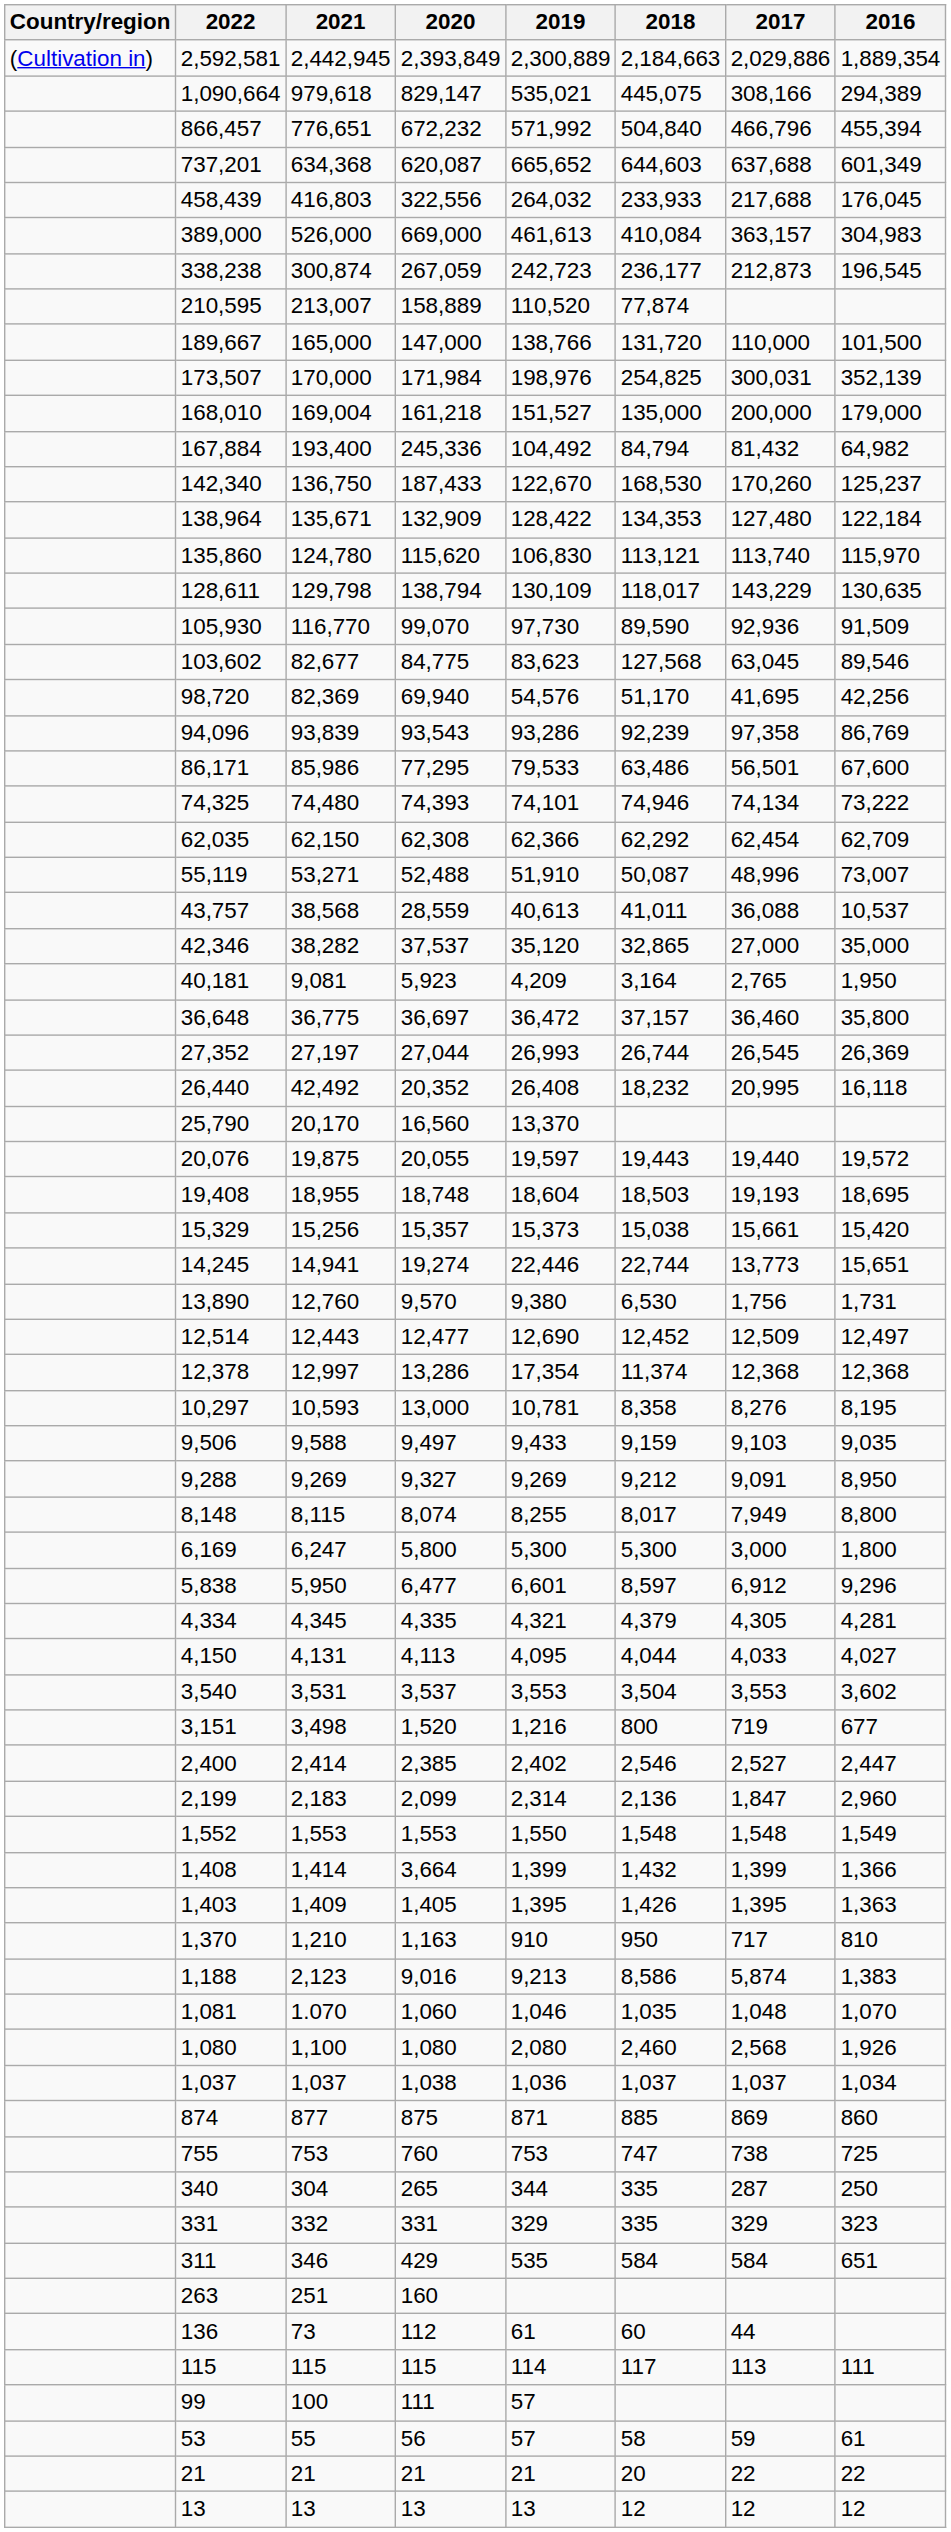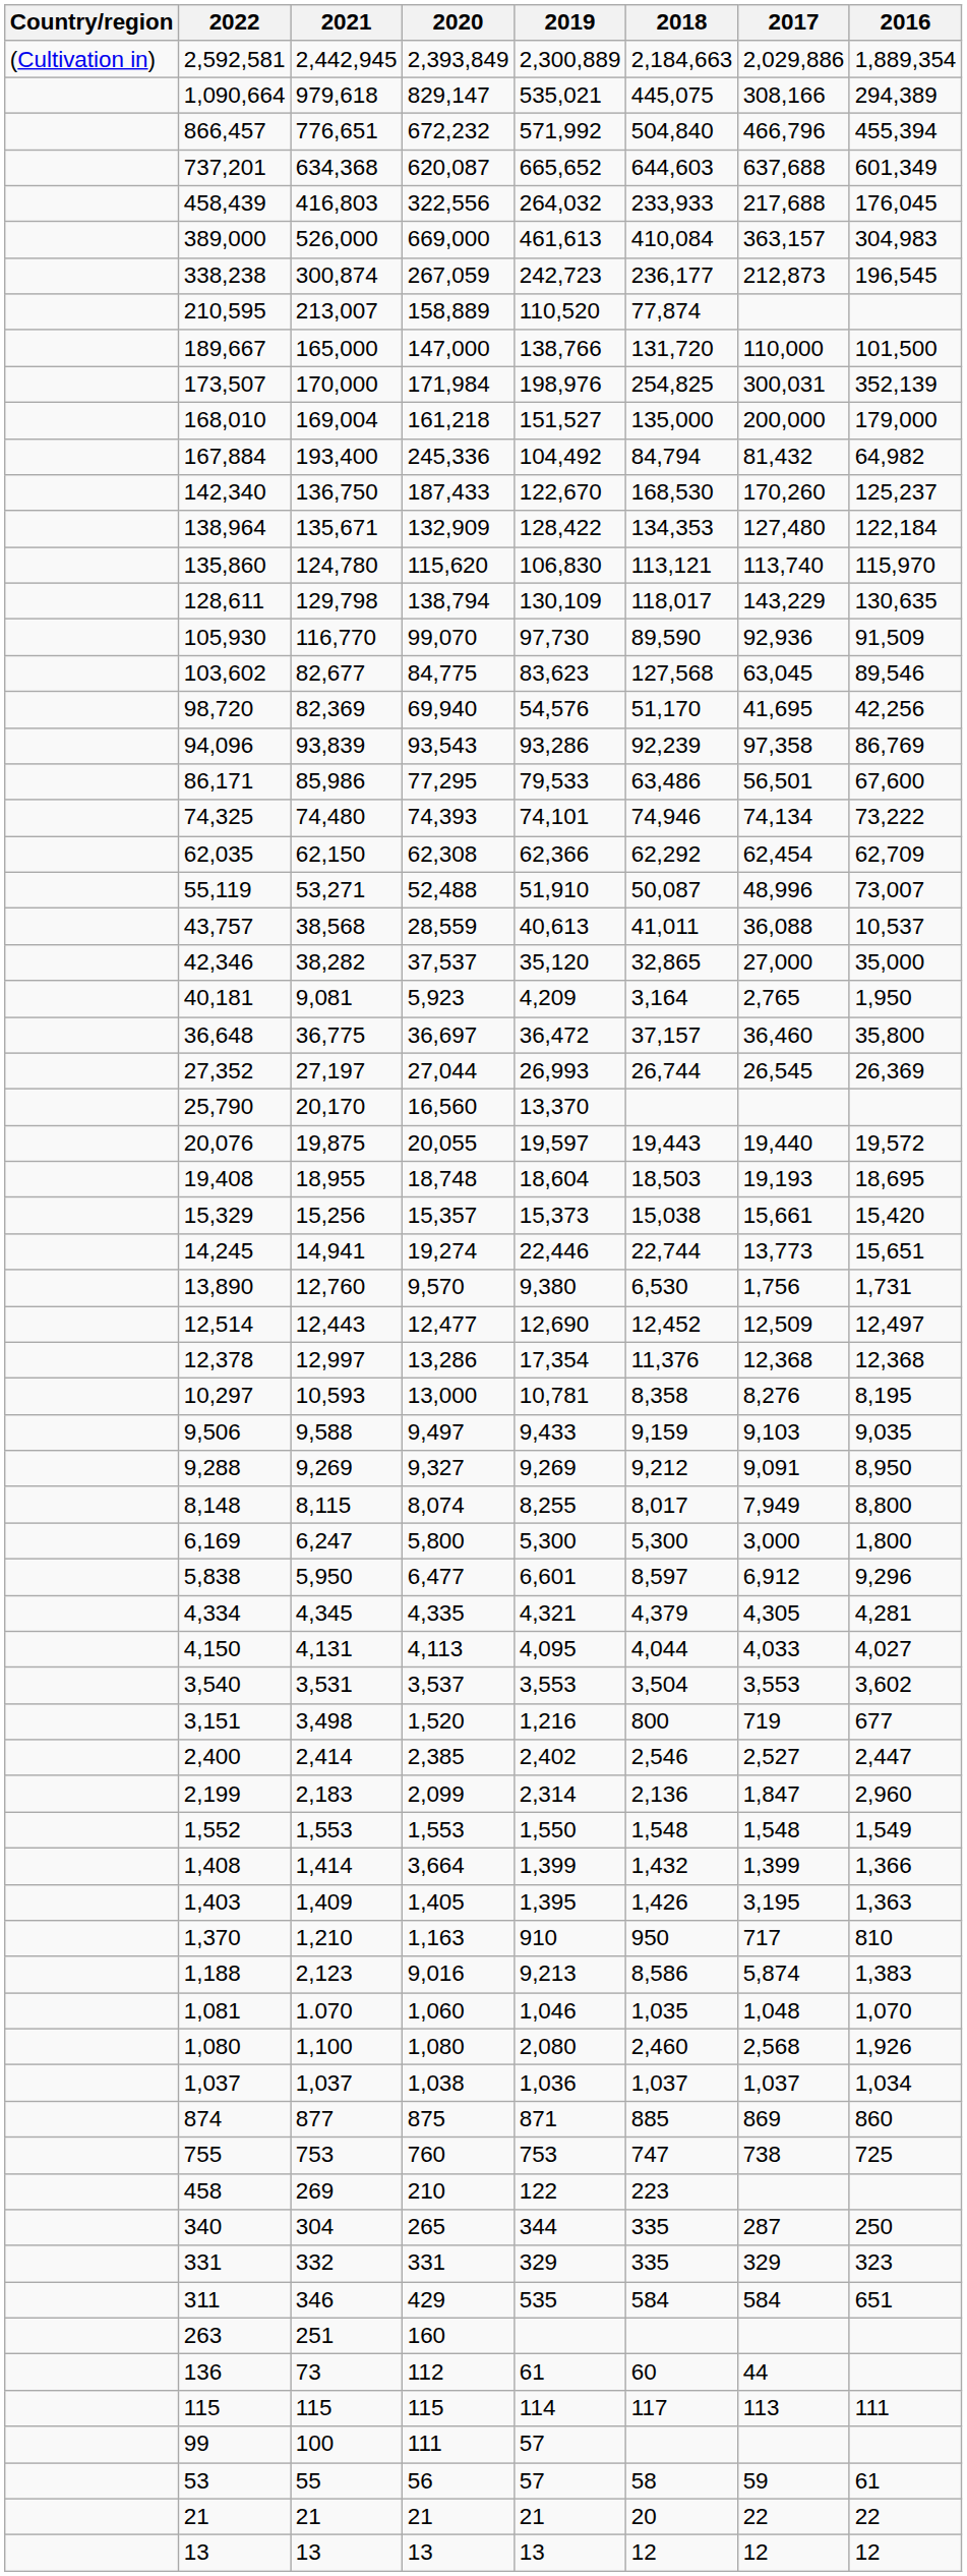 <table class="wikitable sortable static-row-numbers">
 <tr bgcolor="#ececec">
 <th>Country/region</th>
 <th data-sort-type="number">2022</th>
 <th data-sort-type="number">2021</th>
 <th data-sort-type="number">2020</th>
 <th data-sort-type="number">2019</th>
 <th data-sort-type="number">2018</th>
 <th data-sort-type="number">2017</th>
 <th data-sort-type="number">2016</th>
 </tr>
 <tr>
 <td> (<a href='#'>Cultivation in</a>)</td>
 <td align="left">2,592,581</td>
 <td align="left">2,442,945</td>
 <td align="left">2,393,849</td>
 <td align="left">2,300,889</td>
 <td align="left">2,184,663</td>
 <td align="left">2,029,886</td>
 <td align="left">1,889,354</td>
 </tr>
 <tr>
 <td></td>
 <td align="left">1,090,664</td>
 <td align="left">979,618</td>
 <td align="left">829,147</td>
 <td align="left">535,021</td>
 <td align="left">445,075</td>
 <td align="left">308,166</td>
 <td align="left">294,389</td>
 </tr>
 <tr>
 <td></td>
 <td align="left">866,457</td>
 <td align="left">776,651</td>
 <td align="left">672,232</td>
 <td align="left">571,992</td>
 <td align="left">504,840</td>
 <td align="left">466,796</td>
 <td align="left">455,394</td>
 </tr>
 <tr>
 <td></td>
 <td align="left">737,201</td>
 <td align="left">634,368</td>
 <td align="left">620,087</td>
 <td align="left">665,652</td>
 <td align="left">644,603</td>
 <td align="left">637,688</td>
 <td align="left">601,349</td>
 </tr>
 <tr>
 <td></td>
 <td align="left">458,439</td>
 <td align="left">416,803</td>
 <td align="left">322,556</td>
 <td align="left">264,032</td>
 <td align="left">233,933</td>
 <td align="left">217,688</td>
 <td align="left">176,045</td>
 </tr>
 <tr>
 <td></td>
 <td align="left">389,000</td>
 <td align="left">526,000</td>
 <td align="left">669,000</td>
 <td align="left">461,613</td>
 <td align="left">410,084</td>
 <td align="left">363,157</td>
 <td align="left">304,983</td>
 </tr>
 <tr>
 <td></td>
 <td align="left">338,238</td>
 <td align="left">300,874</td>
 <td align="left">267,059</td>
 <td align="left">242,723</td>
 <td align="left">236,177</td>
 <td align="left">212,873</td>
 <td align="left">196,545</td>
 </tr>
 <tr>
 <td></td>
 <td align="left">210,595</td>
 <td align="left">213,007</td>
 <td align="left">158,889</td>
 <td align="left">110,520</td>
 <td align="left">77,874</td>
 <td align="left"></td>
 <td align="left"></td>
 </tr>
 <tr>
 <td></td>
 <td align="left">189,667</td>
 <td align="left">165,000</td>
 <td align="left">147,000</td>
 <td align="left">138,766</td>
 <td align="left">131,720</td>
 <td align="left">110,000</td>
 <td align="left">101,500</td>
 </tr>
 <tr>
 <td></td>
 <td align="left">173,507</td>
 <td align="left">170,000</td>
 <td align="left">171,984</td>
 <td align="left">198,976</td>
 <td align="left">254,825</td>
 <td align="left">300,031</td>
 <td align="left">352,139</td>
 </tr>
 <tr>
 <td></td>
 <td align="left">168,010</td>
 <td align="left">169,004</td>
 <td align="left">161,218</td>
 <td align="left">151,527</td>
 <td align="left">135,000</td>
 <td align="left">200,000</td>
 <td align="left">179,000</td>
 </tr>
 <tr>
 <td></td>
 <td align="left">167,884</td>
 <td align="left">193,400</td>
 <td align="left">245,336</td>
 <td align="left">104,492</td>
 <td align="left">84,794</td>
 <td align="left">81,432</td>
 <td align="left">64,982</td>
 </tr>
 <tr>
 <td></td>
 <td align="left">142,340</td>
 <td align="left">136,750</td>
 <td align="left">187,433</td>
 <td align="left">122,670</td>
 <td align="left">168,530</td>
 <td align="left">170,260</td>
 <td align="left">125,237</td>
 </tr>
 <tr>
 <td></td>
 <td align="left">138,964</td>
 <td align="left">135,671</td>
 <td align="left">132,909</td>
 <td align="left">128,422</td>
 <td align="left">134,353</td>
 <td align="left">127,480</td>
 <td align="left">122,184</td>
 </tr>
 <tr>
 <td></td>
 <td align="left">135,860</td>
 <td align="left">124,780</td>
 <td align="left">115,620</td>
 <td align="left">106,830</td>
 <td align="left">113,121</td>
 <td align="left">113,740</td>
 <td align="left">115,970</td>
 </tr>
 <tr>
 <td></td>
 <td align="left">128,611</td>
 <td align="left">129,798</td>
 <td align="left">138,794</td>
 <td align="left">130,109</td>
 <td align="left">118,017</td>
 <td align="left">143,229</td>
 <td align="left">130,635</td>
 </tr>
 <tr>
 <td></td>
 <td align="left">105,930</td>
 <td align="left">116,770</td>
 <td align="left">99,070</td>
 <td align="left">97,730</td>
 <td align="left">89,590</td>
 <td align="left">92,936</td>
 <td align="left">91,509</td>
 </tr>
 <tr>
 <td></td>
 <td align="left">103,602</td>
 <td align="left">82,677</td>
 <td align="left">84,775</td>
 <td align="left">83,623</td>
 <td align="left">127,568</td>
 <td align="left">63,045</td>
 <td align="left">89,546</td>
 </tr>
 <tr>
 <td></td>
 <td align="left">98,720</td>
 <td align="left">82,369</td>
 <td align="left">69,940</td>
 <td align="left">54,576</td>
 <td align="left">51,170</td>
 <td align="left">41,695</td>
 <td align="left">42,256</td>
 </tr>
 <tr>
 <td></td>
 <td align="left">94,096</td>
 <td align="left">93,839</td>
 <td align="left">93,543</td>
 <td align="left">93,286</td>
 <td align="left">92,239</td>
 <td align="left">97,358</td>
 <td align="left">86,769</td>
 </tr>
 <tr>
 <td></td>
 <td align="left">86,171</td>
 <td align="left">85,986</td>
 <td align="left">77,295</td>
 <td align="left">79,533</td>
 <td align="left">63,486</td>
 <td align="left">56,501</td>
 <td align="left">67,600</td>
 </tr>
 <tr>
 <td></td>
 <td align="left">74,325</td>
 <td align="left">74,480</td>
 <td align="left">74,393</td>
 <td align="left">74,101</td>
 <td align="left">74,946</td>
 <td align="left">74,134</td>
 <td align="left">73,222</td>
 </tr>
 <tr>
 <td></td>
 <td align="left">62,035</td>
 <td align="left">62,150</td>
 <td align="left">62,308</td>
 <td align="left">62,366</td>
 <td align="left">62,292</td>
 <td align="left">62,454</td>
 <td align="left">62,709</td>
 </tr>
 <tr>
 <td></td>
 <td align="left">55,119</td>
 <td align="left">53,271</td>
 <td align="left">52,488</td>
 <td align="left">51,910</td>
 <td align="left">50,087</td>
 <td align="left">48,996</td>
 <td align="left">73,007</td>
 </tr>
 <tr>
 <td></td>
 <td align="left">43,757</td>
 <td align="left">38,568</td>
 <td align="left">28,559</td>
 <td align="left">40,613</td>
 <td align="left">41,011</td>
 <td align="left">36,088</td>
 <td align="left">10,537</td>
 </tr>
 <tr>
 <td></td>
 <td align="left">42,346</td>
 <td align="left">38,282</td>
 <td align="left">37,537</td>
 <td align="left">35,120</td>
 <td align="left">32,865</td>
 <td align="left">27,000</td>
 <td align="left">35,000</td>
 </tr>
 <tr>
 <td></td>
 <td align="left">40,181</td>
 <td align="left">9,081</td>
 <td align="left">5,923</td>
 <td align="left">4,209</td>
 <td align="left">3,164</td>
 <td align="left">2,765</td>
 <td align="left">1,950</td>
 </tr>
 <tr>
 <td></td>
 <td align="left">36,648</td>
 <td align="left">36,775</td>
 <td align="left">36,697</td>
 <td align="left">36,472</td>
 <td align="left">37,157</td>
 <td align="left">36,460</td>
 <td align="left">35,800</td>
 </tr>
 <tr>
 <td></td>
 <td align="left">27,352</td>
 <td align="left">27,197</td>
 <td align="left">27,044</td>
 <td align="left">26,993</td>
 <td align="left">26,744</td>
 <td align="left">26,545</td>
 <td align="left">26,369</td>
 </tr>
 <tr>
 <td></td>
-<td align="left">26,440</td>
-<td align="left">42,492</td>
-<td align="left">20,352</td>
-<td align="left">26,408</td>
-<td align="left">18,232</td>
-<td align="left">20,995</td>
-<td align="left">16,118</td>
-</tr>
-<tr>
-<td></td>
 <td align="left">25,790</td>
 <td align="left">20,170</td>
 <td align="left">16,560</td>
 <td align="left">13,370</td>
 <td align="left"></td>
 <td align="left"></td>
 <td align="left"></td>
 </tr>
 <tr>
 <td></td>
 <td align="left">20,076</td>
 <td align="left">19,875</td>
 <td align="left">20,055</td>
 <td align="left">19,597</td>
 <td align="left">19,443</td>
 <td align="left">19,440</td>
 <td align="left">19,572</td>
 </tr>
 <tr>
 <td></td>
 <td align="left">19,408</td>
 <td align="left">18,955</td>
 <td align="left">18,748</td>
 <td align="left">18,604</td>
 <td align="left">18,503</td>
 <td align="left">19,193</td>
 <td align="left">18,695</td>
 </tr>
 <tr>
 <td></td>
 <td align="left">15,329</td>
 <td align="left">15,256</td>
 <td align="left">15,357</td>
 <td align="left">15,373</td>
 <td align="left">15,038</td>
 <td align="left">15,661</td>
 <td align="left">15,420</td>
 </tr>
 <tr>
 <td></td>
 <td align="left">14,245</td>
 <td align="left">14,941</td>
 <td align="left">19,274</td>
 <td align="left">22,446</td>
 <td align="left">22,744</td>
 <td align="left">13,773</td>
 <td align="left">15,651</td>
 </tr>
 <tr>
 <td></td>
 <td align="left">13,890</td>
 <td align="left">12,760</td>
 <td align="left">9,570</td>
 <td align="left">9,380</td>
 <td align="left">6,530</td>
 <td align="left">1,756</td>
 <td align="left">1,731</td>
 </tr>
 <tr>
 <td></td>
 <td align="left">12,514</td>
 <td align="left">12,443</td>
 <td align="left">12,477</td>
 <td align="left">12,690</td>
 <td align="left">12,452</td>
 <td align="left">12,509</td>
 <td align="left">12,497</td>
 </tr>
 <tr>
 <td></td>
 <td align="left">12,378</td>
 <td align="left">12,997</td>
 <td align="left">13,286</td>
 <td align="left">17,354</td>
-<td align="left">11,374</td>
+<td align="left">11,376</td>
 <td align="left">12,368</td>
 <td align="left">12,368</td>
 </tr>
 <tr>
 <td></td>
 <td align="left">10,297</td>
 <td align="left">10,593</td>
 <td align="left">13,000</td>
 <td align="left">10,781</td>
 <td align="left">8,358</td>
 <td align="left">8,276</td>
 <td align="left">8,195</td>
 </tr>
 <tr>
 <td></td>
 <td align="left">9,506</td>
 <td align="left">9,588</td>
 <td align="left">9,497</td>
 <td align="left">9,433</td>
 <td align="left">9,159</td>
 <td align="left">9,103</td>
 <td align="left">9,035</td>
 </tr>
 <tr>
 <td></td>
 <td align="left">9,288</td>
 <td align="left">9,269</td>
 <td align="left">9,327</td>
 <td align="left">9,269</td>
 <td align="left">9,212</td>
 <td align="left">9,091</td>
 <td align="left">8,950</td>
 </tr>
 <tr>
 <td></td>
 <td align="left">8,148</td>
 <td align="left">8,115</td>
 <td align="left">8,074</td>
 <td align="left">8,255</td>
 <td align="left">8,017</td>
 <td align="left">7,949</td>
 <td align="left">8,800</td>
 </tr>
 <tr>
 <td></td>
 <td align="left">6,169</td>
 <td align="left">6,247</td>
 <td align="left">5,800</td>
 <td align="left">5,300</td>
 <td align="left">5,300</td>
 <td align="left">3,000</td>
 <td align="left">1,800</td>
 </tr>
 <tr>
 <td></td>
 <td align="left">5,838</td>
 <td align="left">5,950</td>
 <td align="left">6,477</td>
 <td align="left">6,601</td>
 <td align="left">8,597</td>
 <td align="left">6,912</td>
 <td align="left">9,296</td>
 </tr>
 <tr>
 <td></td>
 <td align="left">4,334</td>
 <td align="left">4,345</td>
 <td align="left">4,335</td>
 <td align="left">4,321</td>
 <td align="left">4,379</td>
 <td align="left">4,305</td>
 <td align="left">4,281</td>
 </tr>
 <tr>
 <td></td>
 <td align="left">4,150</td>
 <td align="left">4,131</td>
 <td align="left">4,113</td>
 <td align="left">4,095</td>
 <td align="left">4,044</td>
 <td align="left">4,033</td>
 <td align="left">4,027</td>
 </tr>
 <tr>
 <td></td>
 <td align="left">3,540</td>
 <td align="left">3,531</td>
 <td align="left">3,537</td>
 <td align="left">3,553</td>
 <td align="left">3,504</td>
 <td align="left">3,553</td>
 <td align="left">3,602</td>
 </tr>
 <tr>
 <td></td>
 <td align="left">3,151</td>
 <td align="left">3,498</td>
 <td align="left">1,520</td>
 <td align="left">1,216</td>
 <td align="left">800</td>
 <td align="left">719</td>
 <td align="left">677</td>
 </tr>
 <tr>
 <td></td>
 <td align="left">2,400</td>
 <td align="left">2,414</td>
 <td align="left">2,385</td>
 <td align="left">2,402</td>
 <td align="left">2,546</td>
 <td align="left">2,527</td>
 <td align="left">2,447</td>
 </tr>
 <tr>
 <td></td>
 <td align="left">2,199</td>
 <td align="left">2,183</td>
 <td align="left">2,099</td>
 <td align="left">2,314</td>
 <td align="left">2,136</td>
 <td align="left">1,847</td>
 <td align="left">2,960</td>
 </tr>
 <tr>
 <td></td>
 <td align="left">1,552</td>
 <td align="left">1,553</td>
 <td align="left">1,553</td>
 <td align="left">1,550</td>
 <td align="left">1,548</td>
 <td align="left">1,548</td>
 <td align="left">1,549</td>
 </tr>
 <tr>
 <td></td>
 <td align="left">1,408</td>
 <td align="left">1,414</td>
 <td align="left">3,664</td>
 <td align="left">1,399</td>
 <td align="left">1,432</td>
 <td align="left">1,399</td>
 <td align="left">1,366</td>
 </tr>
 <tr>
 <td></td>
 <td align="left">1,403</td>
 <td align="left">1,409</td>
 <td align="left">1,405</td>
 <td align="left">1,395</td>
 <td align="left">1,426</td>
-<td align="left">1,395</td>
+<td align="left">3,195</td>
 <td align="left">1,363</td>
 </tr>
 <tr>
 <td></td>
 <td align="left">1,370</td>
 <td align="left">1,210</td>
 <td align="left">1,163</td>
 <td align="left">910</td>
 <td align="left">950</td>
 <td align="left">717</td>
 <td align="left">810</td>
 </tr>
 <tr>
 <td></td>
 <td align="left">1,188</td>
 <td align="left">2,123</td>
 <td align="left">9,016</td>
 <td align="left">9,213</td>
 <td align="left">8,586</td>
 <td align="left">5,874</td>
 <td align="left">1,383</td>
 </tr>
 <tr>
 <td></td>
 <td align="left">1,081</td>
 <td align="left">1.070</td>
 <td align="left">1,060</td>
 <td align="left">1,046</td>
 <td align="left">1,035</td>
 <td align="left">1,048</td>
 <td align="left">1,070</td>
 </tr>
 <tr>
 <td></td>
 <td align="left">1,080</td>
 <td align="left">1,100</td>
 <td align="left">1,080</td>
 <td align="left">2,080</td>
 <td align="left">2,460</td>
 <td align="left">2,568</td>
 <td align="left">1,926</td>
 </tr>
 <tr>
 <td></td>
 <td align="left">1,037</td>
 <td align="left">1,037</td>
 <td align="left">1,038</td>
 <td align="left">1,036</td>
 <td align="left">1,037</td>
 <td align="left">1,037</td>
 <td align="left">1,034</td>
 </tr>
 <tr>
 <td></td>
 <td align="left">874</td>
 <td align="left">877</td>
 <td align="left">875</td>
 <td align="left">871</td>
 <td align="left">885</td>
 <td align="left">869</td>
 <td align="left">860</td>
 </tr>
 <tr>
 <td></td>
 <td align="left">755</td>
 <td align="left">753</td>
 <td align="left">760</td>
 <td align="left">753</td>
 <td align="left">747</td>
 <td align="left">738</td>
 <td align="left">725</td>
+</tr>
+<tr>
+<td></td>
+<td align="left">458</td>
+<td align="left">269</td>
+<td align="left">210</td>
+<td align="left">122</td>
+<td align="left">223</td>
+<td align="left"></td>
+<td align="left"></td>
 </tr>
 <tr>
 <td></td>
 <td align="left">340</td>
 <td align="left">304</td>
 <td align="left">265</td>
 <td align="left">344</td>
 <td align="left">335</td>
 <td align="left">287</td>
 <td align="left">250</td>
 </tr>
 <tr>
 <td></td>
 <td align="left">331</td>
 <td align="left">332</td>
 <td align="left">331</td>
 <td align="left">329</td>
 <td align="left">335</td>
 <td align="left">329</td>
 <td align="left">323</td>
 </tr>
 <tr>
 <td><em></em></td>
 <td align="left">311</td>
 <td align="left">346</td>
 <td align="left">429</td>
 <td align="left">535</td>
 <td align="left">584</td>
 <td align="left">584</td>
 <td align="left">651</td>
 </tr>
 <tr>
 <td></td>
 <td align="left">263</td>
 <td align="left">251</td>
 <td align="left">160</td>
 <td align="left"></td>
 <td align="left"></td>
 <td align="left"></td>
 <td align="left"></td>
 </tr>
 <tr>
 <td></td>
 <td align="left">136</td>
 <td align="left">73</td>
 <td align="left">112</td>
 <td align="left">61</td>
 <td align="left">60</td>
 <td align="left">44</td>
 <td align="left"></td>
 </tr>
 <tr>
 <td><em></em></td>
 <td align="left">115</td>
 <td align="left">115</td>
 <td align="left">115</td>
 <td align="left">114</td>
 <td align="left">117</td>
 <td align="left">113</td>
 <td align="left">111</td>
 </tr>
 <tr>
 <td></td>
 <td align="left">99</td>
 <td align="left">100</td>
 <td align="left">111</td>
 <td align="left">57</td>
 <td align="left"></td>
 <td align="left"></td>
 <td align="left"></td>
 </tr>
 <tr>
 <td></td>
 <td align="left">53</td>
 <td align="left">55</td>
 <td align="left">56</td>
 <td align="left">57</td>
 <td align="left">58</td>
 <td align="left">59</td>
 <td align="left">61</td>
 </tr>
 <tr>
 <td><em></em></td>
 <td align="left">21</td>
 <td align="left">21</td>
 <td align="left">21</td>
 <td align="left">21</td>
 <td align="left">20</td>
 <td align="left">22</td>
 <td align="left">22</td>
 </tr>
 <tr>
 <td></td>
 <td align="left">13</td>
 <td align="left">13</td>
 <td align="left">13</td>
 <td align="left">13</td>
 <td align="left">12</td>
 <td align="left">12</td>
 <td align="left">12</td>
 </tr>
 <tr>
 </tr>
 </table>
